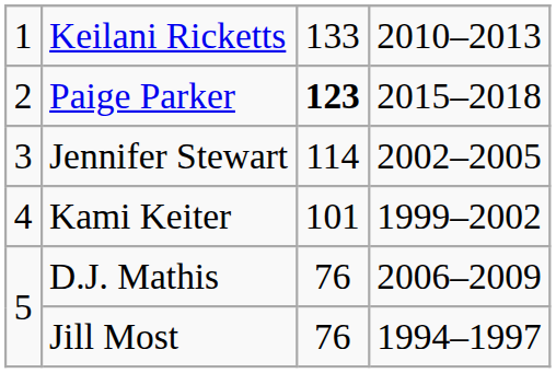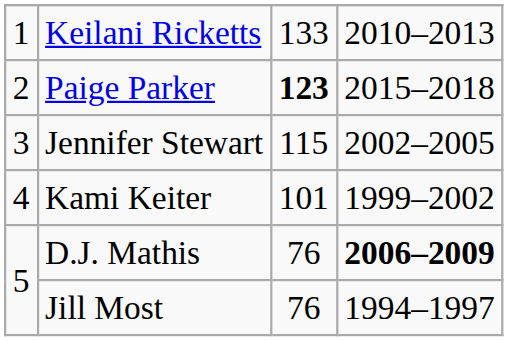 <table class="wikitable" style="font-size: 95%; text-align:left;">
 <tr>
 </tr>
 <tr>
 <td align="center">1</td>
 <td><a href='#'>Keilani Ricketts</a></td>
 <td align="center">133</td>
 <td align="center">2010–2013</td>
 </tr>
 <tr>
 <td align="center">2</td>
 <td><a href='#'>Paige Parker</a></td>
 <td align="center"><strong>123</strong></td>
 <td align="center">2015–2018</td>
 </tr>
 <tr>
 <td align="center">3</td>
 <td>Jennifer Stewart</td>
-<td align="center">114</td>
+<td align="center">115</td>
 <td align="center">2002–2005</td>
 </tr>
 <tr>
 <td align="center">4</td>
 <td>Kami Keiter</td>
 <td align="center">101</td>
 <td align="center">1999–2002</td>
 </tr>
 <tr>
 <td rowspan=2 align="center">5</td>
 <td>D.J. Mathis</td>
 <td align="center">76</td>
-<td align="center">2006–2009</td>
+<td align="center"><strong>2006–2009</strong></td>
 </tr>
 <tr>
 <td>Jill Most</td>
 <td align="center">76</td>
 <td align="center">1994–1997</td>
 </tr>
 </table>
